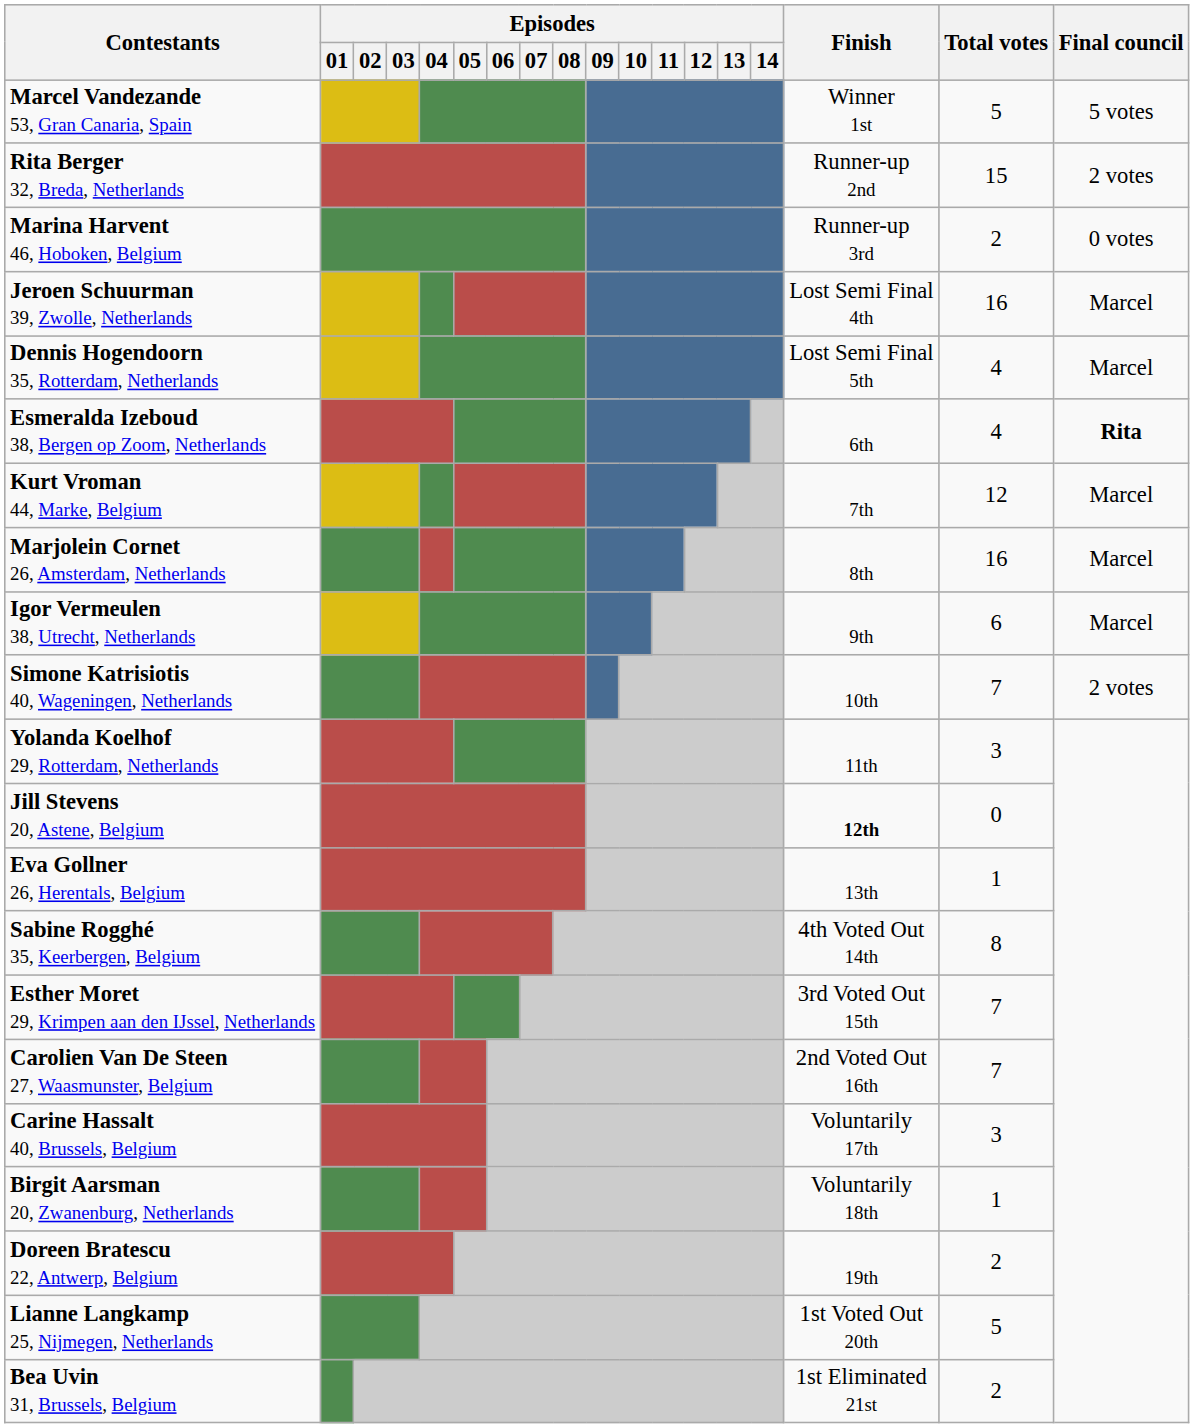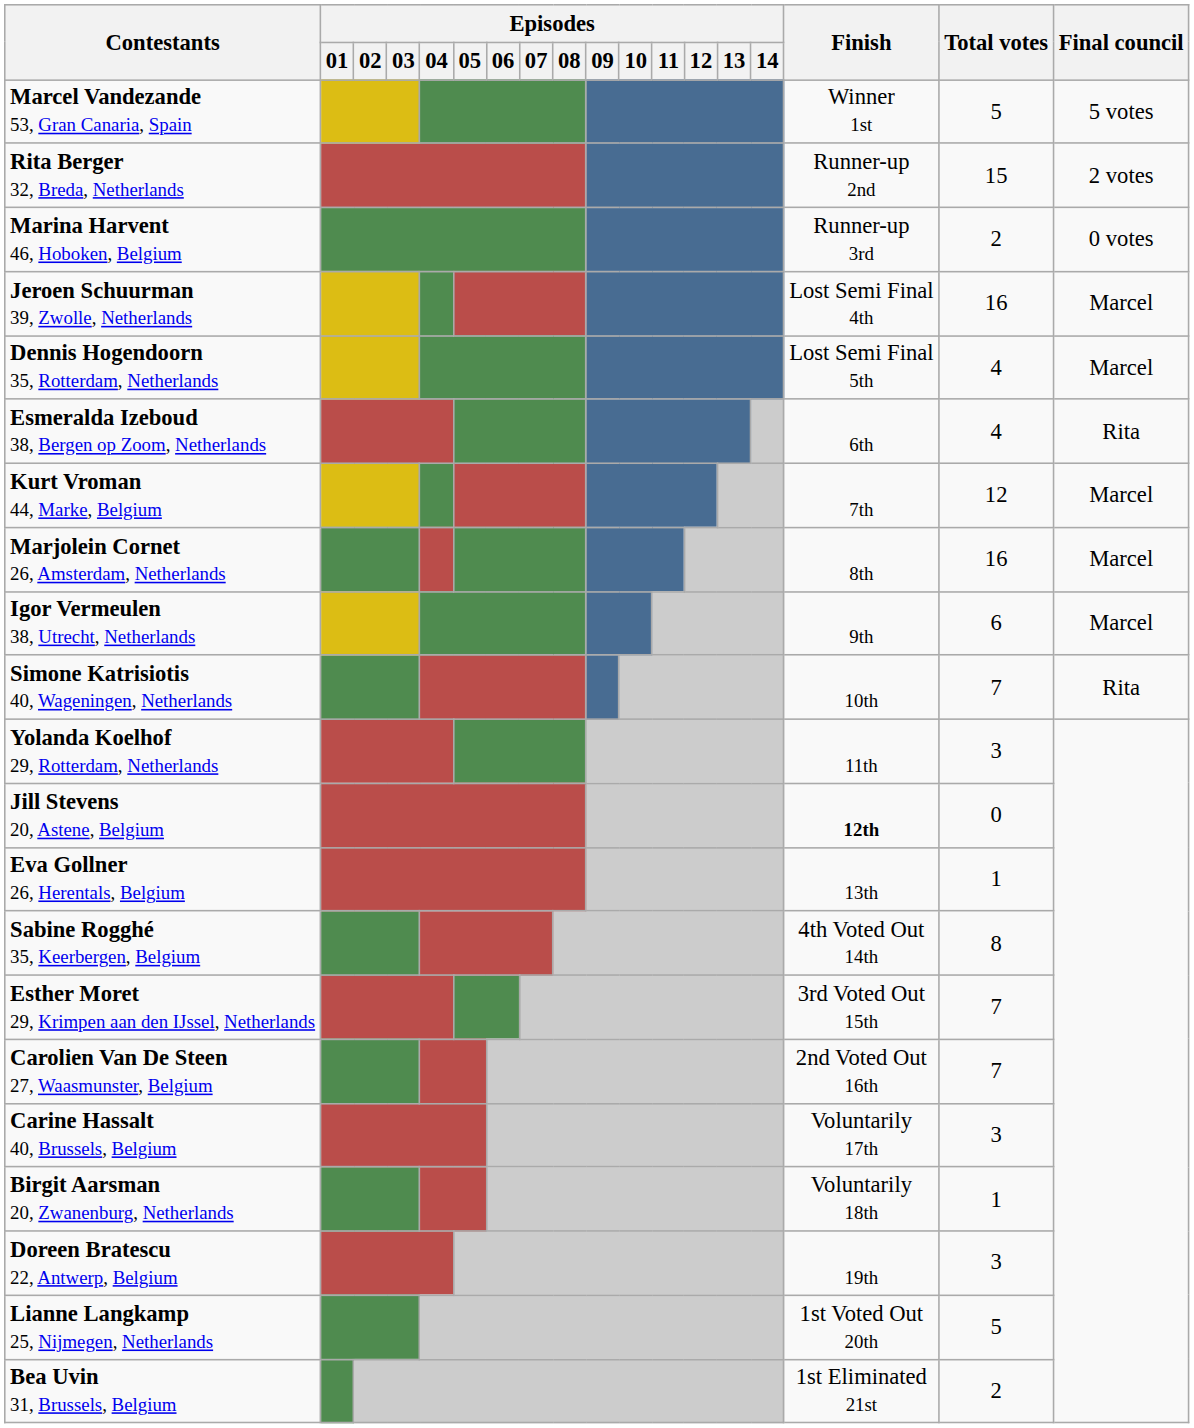 <table class="wikitable" style="font-size:90%; text-align:center;">
 <tr>
 <th rowspan=2>Contestants</th>
 <th colspan=14>Episodes</th>
 <th rowspan=2>Finish</th>
 <th rowspan=2>Total votes</th>
 <th rowspan=2>Final council</th>
 </tr>
 <tr>
 <th>01</th>
 <th>02</th>
 <th>03</th>
 <th>04</th>
 <th>05</th>
 <th>06</th>
 <th>07</th>
 <th>08</th>
 <th>09</th>
 <th>10</th>
 <th>11</th>
 <th>12</th>
 <th>13</th>
 <th>14</th>
 </tr>
 <tr>
 <td align="left"><strong>Marcel Vandezande</strong><br><small>53, <a href='#'>Gran Canaria</a>, <a href='#'>Spain</a></small></td>
 <td colspan="3" bgcolor="#DCBD14"></td>
 <td colspan="5" bgcolor="#4F8B4F"></td>
 <td colspan="6" bgcolor="#486C92"></td>
 <td>Winner<br><small>1st</small></td>
 <td>5</td>
 <td>5 votes</td>
 </tr>
 <tr>
 <td align="left"><strong>Rita Berger</strong><br><small>32, <a href='#'>Breda</a>, <a href='#'>Netherlands</a></small></td>
 <td colspan="8" bgcolor="#BA4D4A"></td>
 <td colspan="6" bgcolor="#486C92"></td>
 <td>Runner-up<br><small>2nd</small></td>
 <td>15</td>
 <td>2 votes</td>
 </tr>
 <tr>
 <td align="left"><strong>Marina Harvent</strong><br><small>46, <a href='#'>Hoboken</a>, <a href='#'>Belgium</a></small></td>
 <td colspan="8" bgcolor="#4F8B4F"></td>
 <td colspan="6" bgcolor="#486C92"></td>
 <td>Runner-up<br><small>3rd</small></td>
 <td>2</td>
 <td>0 votes</td>
 </tr>
 <tr>
 <td align="left"><strong>Jeroen Schuurman</strong><br><small>39, <a href='#'>Zwolle</a>, <a href='#'>Netherlands</a></small></td>
 <td colspan="3" bgcolor="#DCBD14"></td>
 <td colspan="1" bgcolor="#4F8B4F"></td>
 <td colspan="4" bgcolor="#BA4D4A"></td>
 <td colspan="6" bgcolor="#486C92"></td>
 <td>Lost Semi Final<br><small>4th</small></td>
 <td>16</td>
 <td>Marcel</td>
 </tr>
 <tr>
 <td align="left"><strong>Dennis Hogendoorn</strong><br><small>35, <a href='#'>Rotterdam</a>, <a href='#'>Netherlands</a></small></td>
 <td colspan="3" bgcolor="#DCBD14"></td>
 <td colspan="5" bgcolor="#4F8B4F"></td>
 <td colspan="6" bgcolor="#486C92"></td>
 <td>Lost Semi Final<br><small>5th</small></td>
 <td>4</td>
 <td>Marcel</td>
 </tr>
 <tr>
 <td align="left"><strong>Esmeralda Izeboud</strong><br><small>38, <a href='#'>Bergen op Zoom</a>, <a href='#'>Netherlands</a></small></td>
 <td colspan="4" bgcolor="#BA4D4A"></td>
 <td colspan="4" bgcolor="#4F8B4F"></td>
 <td colspan="5" bgcolor="#486C92"></td>
 <td colspan="1" bgcolor="#CCCCCC"></td>
 <td><br><small>6th</small></td>
 <td>4</td>
-<td><strong>Rita</strong></td>
+<td>Rita</td>
 </tr>
 <tr>
 <td align="left"><strong>Kurt Vroman</strong><br><small>44, <a href='#'>Marke</a>, <a href='#'>Belgium</a></small></td>
 <td colspan="3" bgcolor="#DCBD14"></td>
 <td colspan="1" bgcolor="#4F8B4F"></td>
 <td colspan="4" bgcolor="#BA4D4A"></td>
 <td colspan="4" bgcolor="#486C92"></td>
 <td colspan="2" bgcolor="#CCCCCC"></td>
 <td><br><small>7th</small></td>
 <td>12</td>
 <td>Marcel</td>
 </tr>
 <tr>
 <td align="left"><strong>Marjolein Cornet</strong><br><small>26, <a href='#'>Amsterdam</a>, <a href='#'>Netherlands</a></small></td>
 <td colspan="3" bgcolor="#4F8B4F"></td>
 <td colspan="1" bgcolor="#BA4D4A"></td>
 <td colspan="4" bgcolor="#4F8B4F"></td>
 <td colspan="3" bgcolor="#486C92"></td>
 <td colspan="3" bgcolor="#CCCCCC"></td>
 <td><br><small>8th</small></td>
 <td>16</td>
 <td>Marcel</td>
 </tr>
 <tr>
 <td align="left"><strong>Igor Vermeulen</strong><br><small>38, <a href='#'>Utrecht</a>, <a href='#'>Netherlands</a></small></td>
 <td colspan="3" bgcolor="#DCBD14"></td>
 <td colspan="5" bgcolor="#4F8B4F"></td>
 <td colspan="2" bgcolor="#486C92"></td>
 <td colspan="4" bgcolor="#CCCCCC"></td>
 <td><br><small>9th</small></td>
 <td>6</td>
 <td>Marcel</td>
 </tr>
 <tr>
 <td align="left"><strong>Simone Katrisiotis</strong><br><small>40, <a href='#'>Wageningen</a>, <a href='#'>Netherlands</a></small></td>
 <td colspan="3" bgcolor="#4F8B4F"></td>
 <td colspan="5" bgcolor="#BA4D4A"></td>
 <td colspan="1" bgcolor="#486C92"></td>
 <td colspan="5" bgcolor="#CCCCCC"></td>
 <td><br><small>10th</small></td>
 <td>7</td>
-<td>2 votes</td>
+<td>Rita</td>
 </tr>
 <tr>
 <td align="left"><strong>Yolanda Koelhof</strong><br><small>29, <a href='#'>Rotterdam</a>, <a href='#'>Netherlands</a></small></td>
 <td colspan="4" bgcolor="#BA4D4A"></td>
 <td colspan="4" bgcolor="#4F8B4F"></td>
 <td colspan="6" bgcolor="#CCCCCC"></td>
 <td><br><small>11th</small></td>
 <td>3</td>
 </tr>
 <tr>
 <td align="left"><strong>Jill Stevens</strong><br><small>20, <a href='#'>Astene</a>, <a href='#'>Belgium</a></small></td>
 <td colspan="8" bgcolor="#BA4D4A"></td>
 <td colspan="6" bgcolor="#CCCCCC"></td>
 <td><strong><br><small>12th</small></strong></td>
 <td>0</td>
 </tr>
 <tr>
 <td align="left"><strong>Eva Gollner</strong><br><small>26, <a href='#'>Herentals</a>, <a href='#'>Belgium</a></small></td>
 <td colspan="8" bgcolor="#BA4D4A"></td>
 <td colspan="6" bgcolor="#CCCCCC"></td>
 <td><br><small>13th</small></td>
 <td>1</td>
 </tr>
 <tr>
 <td align="left"><strong>Sabine Rogghé</strong><br><small>35, <a href='#'>Keerbergen</a>, <a href='#'>Belgium</a></small></td>
 <td colspan="3" bgcolor="#4F8B4F"></td>
 <td colspan="4" bgcolor="#BA4D4A"></td>
 <td colspan="7" bgcolor="#CCCCCC"></td>
 <td>4th Voted Out<br><small>14th</small></td>
 <td>8</td>
 </tr>
 <tr>
 <td align="left"><strong>Esther Moret</strong><br><small>29, <a href='#'>Krimpen aan den IJssel</a>, <a href='#'>Netherlands</a></small></td>
 <td colspan="4" bgcolor="#BA4D4A"></td>
 <td colspan="2" bgcolor="#4F8B4F"></td>
 <td colspan="8" bgcolor="#CCCCCC"></td>
 <td>3rd Voted Out<br><small>15th</small></td>
 <td>7</td>
 </tr>
 <tr>
 <td align="left"><strong>Carolien Van De Steen</strong><br><small>27, <a href='#'>Waasmunster</a>, <a href='#'>Belgium</a></small></td>
 <td colspan="3" bgcolor="#4F8B4F"></td>
 <td colspan="2" bgcolor="#BA4D4A"></td>
 <td colspan="9" bgcolor="#CCCCCC"></td>
 <td>2nd Voted Out<br><small>16th</small></td>
 <td>7</td>
 </tr>
 <tr>
 <td align="left"><strong>Carine Hassalt</strong><br><small>40, <a href='#'>Brussels</a>, <a href='#'>Belgium</a></small></td>
 <td colspan="5" bgcolor="#BA4D4A"></td>
 <td colspan="9" bgcolor="#CCCCCC"></td>
 <td>Voluntarily<br><small>17th</small></td>
 <td>3</td>
 </tr>
 <tr>
 <td align="left"><strong>Birgit Aarsman</strong><br><small>20, <a href='#'>Zwanenburg</a>, <a href='#'>Netherlands</a></small></td>
 <td colspan="3" bgcolor="#4F8B4F"></td>
 <td colspan="2" bgcolor="#BA4D4A"></td>
 <td colspan="9" bgcolor="#CCCCCC"></td>
 <td>Voluntarily<br><small>18th</small></td>
 <td>1</td>
 </tr>
 <tr>
 <td align="left"><strong>Doreen Bratescu</strong><br><small>22, <a href='#'>Antwerp</a>, <a href='#'>Belgium</a></small></td>
 <td colspan="4" bgcolor="#BA4D4A"></td>
 <td colspan="10" bgcolor="#CCCCCC"></td>
 <td><br><small>19th</small></td>
-<td>2</td>
+<td>3</td>
 </tr>
 <tr>
 <td align="left"><strong>Lianne Langkamp</strong><br><small>25, <a href='#'>Nijmegen</a>, <a href='#'>Netherlands</a></small></td>
 <td colspan="3" bgcolor="#4F8B4F"></td>
 <td colspan="11" bgcolor="#CCCCCC"></td>
 <td>1st Voted Out<br><small>20th</small></td>
 <td>5</td>
 </tr>
 <tr>
 <td align="left"><strong>Bea Uvin</strong><br><small>31, <a href='#'>Brussels</a>, <a href='#'>Belgium</a></small></td>
 <td colspan="1" bgcolor="#4F8B4F"></td>
 <td colspan="13" bgcolor="#CCCCCC"></td>
 <td>1st Eliminated<br><small>21st</small></td>
 <td>2</td>
 </tr>
 </table>
